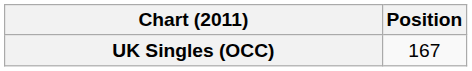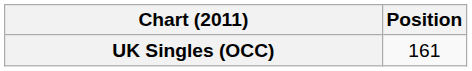 <table class="wikitable plainrowheaders" style="text-align:center">
 <tr>
 <th scope="col" style="width:19.2em;">Chart (2011)</th>
 <th scope="col">Position</th>
 </tr>
 <tr>
 <th scope="row">UK Singles (OCC)</th>
-<td>167</td>
+<td>161</td>
 </tr>
 </table>
